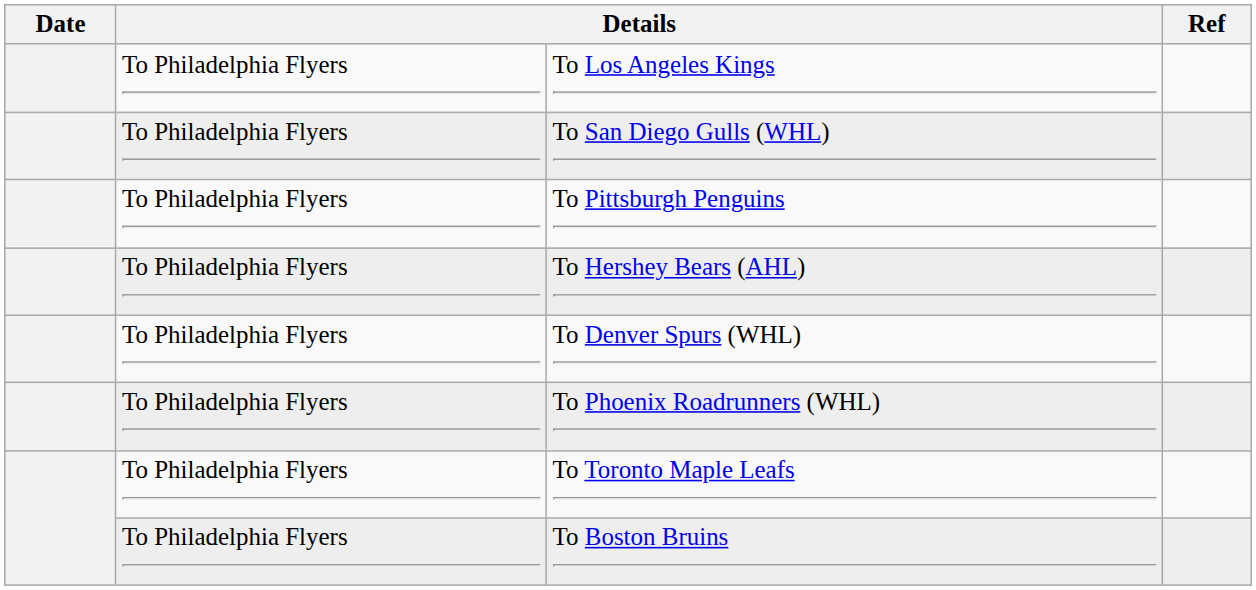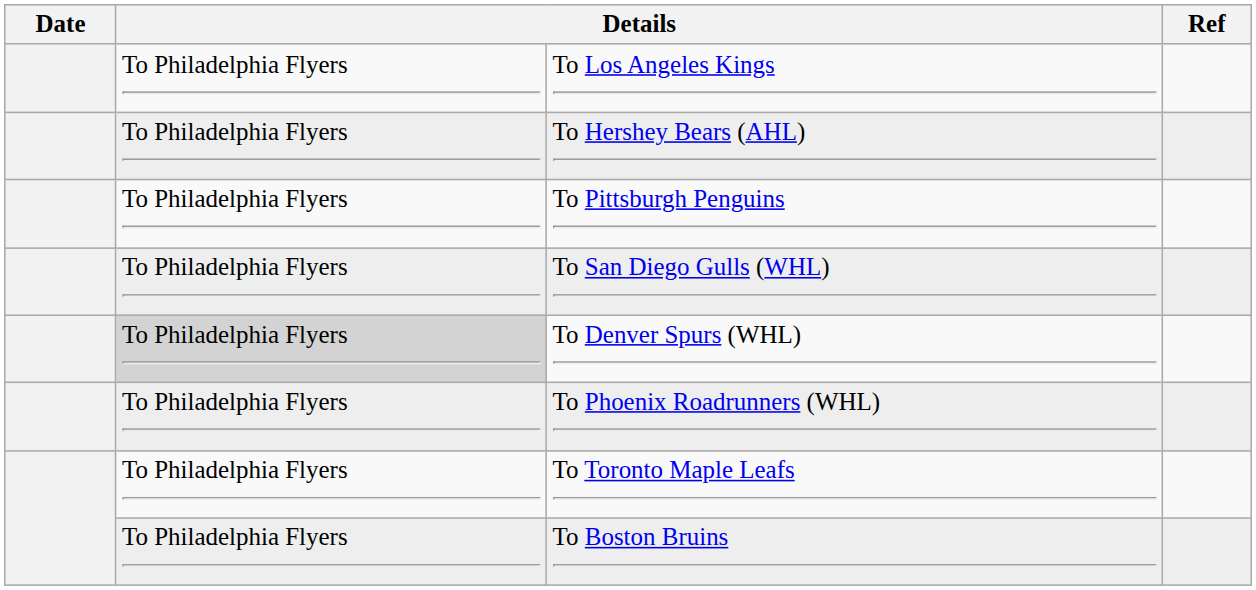 <table class="wikitable plainrowheaders" style="width: 50em;">
 <tr>
 <th scope="col">Date</th>
 <th scope="col" colspan="2">Details</th>
 <th scope="col">Ref</th>
 </tr>
 <tr>
 <th scope="row"></th>
 <td valign="top">To Philadelphia Flyers <hr></td>
 <td valign="top">To <a href='#'>Los Angeles Kings</a> <hr> </td>
 <td></td>
 </tr>
 <tr bgcolor="#eeeeee">
 <th scope="row"></th>
 <td valign="top">To Philadelphia Flyers <hr></td>
-<td valign="top">To <a href='#'>San Diego Gulls</a> (<a href='#'>WHL</a>) <hr></td>
+<td valign="top">To <a href='#'>Hershey Bears</a> (<a href='#'>AHL</a>) <hr></td>
 <td></td>
 </tr>
 <tr>
 <th scope="row"></th>
 <td valign="top">To Philadelphia Flyers <hr></td>
 <td valign="top">To <a href='#'>Pittsburgh Penguins</a> <hr> </td>
 <td></td>
 </tr>
 <tr bgcolor="#eeeeee">
 <th scope="row"></th>
 <td valign="top">To Philadelphia Flyers <hr></td>
-<td valign="top">To <a href='#'>Hershey Bears</a> (<a href='#'>AHL</a>) <hr></td>
+<td valign="top">To <a href='#'>San Diego Gulls</a> (<a href='#'>WHL</a>) <hr></td>
 <td></td>
 </tr>
 <tr>
 <th scope="row"></th>
-<td valign="top">To Philadelphia Flyers <hr></td>
+<td valign="top" style="background: lightgrey;">To Philadelphia Flyers <hr></td>
 <td valign="top">To <a href='#'>Denver Spurs</a> (WHL) <hr></td>
 <td></td>
 </tr>
 <tr bgcolor="#eeeeee">
 <th scope="row"></th>
 <td valign="top">To Philadelphia Flyers <hr></td>
 <td valign="top">To <a href='#'>Phoenix Roadrunners</a> (WHL) <hr> </td>
 <td></td>
 </tr>
 <tr>
 <th scope="row" rowspan=2></th>
 <td valign="top">To Philadelphia Flyers <hr></td>
 <td valign="top">To <a href='#'>Toronto Maple Leafs</a> <hr></td>
 <td></td>
 </tr>
 <tr bgcolor="#eeeeee">
 <td valign="top">To Philadelphia Flyers <hr></td>
 <td valign="top">To <a href='#'>Boston Bruins</a> <hr> </td>
 <td></td>
 </tr>
 </table>
